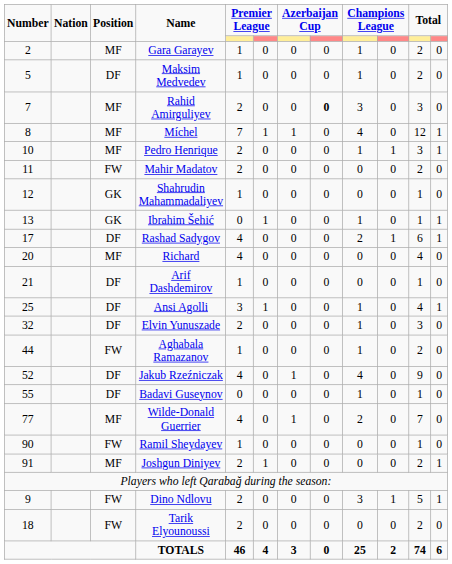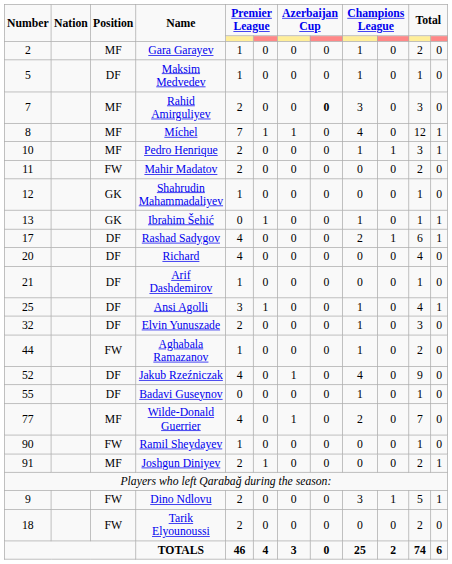 <table class="wikitable" style="text-align:center;">
 <tr>
 <td rowspan="2"  style="width:5%; text-align:center;"><strong>Number</strong></td>
 <td rowspan="2"  style="width:5%; text-align:center;"><strong>Nation</strong></td>
 <td rowspan="2"  style="width:5%; text-align:center;"><strong>Position</strong></td>
 <td rowspan="2"  style="width:20%; text-align:center;"><strong>Name</strong></td>
 <td colspan="2" style="text-align:center;"><strong><a href='#'>Premier League</a></strong></td>
 <td colspan="2" style="text-align:center;"><strong><a href='#'>Azerbaijan Cup</a></strong></td>
 <td colspan="2" style="text-align:center;"><strong><a href='#'>Champions League</a></strong></td>
 <td colspan="2" style="text-align:center;"><strong>Total</strong></td>
 </tr>
 <tr>
 <th style="width:60px; background:#fe9;"></th>
 <th style="width:60px; background:#ff8888;"></th>
 <th style="width:60px; background:#fe9;"></th>
 <th style="width:60px; background:#ff8888;"></th>
 <th style="width:60px; background:#fe9;"></th>
 <th style="width:60px; background:#ff8888;"></th>
 <th style="width:60px; background:#fe9;"></th>
 <th style="width:60px; background:#ff8888;"></th>
 </tr>
 <tr>
 <td>2</td>
 <td></td>
 <td>MF</td>
 <td><a href='#'>Gara Garayev</a></td>
 <td>1</td>
 <td>0</td>
 <td>0</td>
 <td>0</td>
 <td>1</td>
 <td>0</td>
 <td>2</td>
 <td>0</td>
 </tr>
 <tr>
 <td>5</td>
 <td></td>
 <td>DF</td>
 <td><a href='#'>Maksim Medvedev</a></td>
 <td>1</td>
 <td>0</td>
 <td>0</td>
 <td>0</td>
 <td>1</td>
 <td>0</td>
-<td>2</td>
+<td>1</td>
 <td>0</td>
 </tr>
 <tr>
 <td>7</td>
 <td></td>
 <td>MF</td>
 <td><a href='#'>Rahid Amirguliyev</a></td>
 <td>2</td>
 <td>0</td>
 <td>0</td>
 <td><strong>0</strong></td>
 <td>3</td>
 <td>0</td>
 <td>3</td>
 <td>0</td>
 </tr>
 <tr>
 <td>8</td>
 <td></td>
 <td>MF</td>
 <td><a href='#'>Míchel</a></td>
 <td>7</td>
 <td>1</td>
 <td>1</td>
 <td>0</td>
 <td>4</td>
 <td>0</td>
 <td>12</td>
 <td>1</td>
 </tr>
 <tr>
 <td>10</td>
 <td></td>
 <td>MF</td>
 <td><a href='#'>Pedro Henrique</a></td>
 <td>2</td>
 <td>0</td>
 <td>0</td>
 <td>0</td>
 <td>1</td>
 <td>1</td>
 <td>3</td>
 <td>1</td>
 </tr>
 <tr>
 <td>11</td>
 <td></td>
 <td>FW</td>
 <td><a href='#'>Mahir Madatov</a></td>
 <td>2</td>
 <td>0</td>
 <td>0</td>
 <td>0</td>
 <td>0</td>
 <td>0</td>
 <td>2</td>
 <td>0</td>
 </tr>
 <tr>
 <td>12</td>
 <td></td>
 <td>GK</td>
 <td><a href='#'>Shahrudin Mahammadaliyev</a></td>
 <td>1</td>
 <td>0</td>
 <td>0</td>
 <td>0</td>
 <td>0</td>
 <td>0</td>
 <td>1</td>
 <td>0</td>
 </tr>
 <tr>
 <td>13</td>
 <td></td>
 <td>GK</td>
 <td><a href='#'>Ibrahim Šehić</a></td>
 <td>0</td>
 <td>1</td>
 <td>0</td>
 <td>0</td>
 <td>1</td>
 <td>0</td>
 <td>1</td>
 <td>1</td>
 </tr>
 <tr>
 <td>17</td>
 <td></td>
 <td>DF</td>
 <td><a href='#'>Rashad Sadygov</a></td>
 <td>4</td>
 <td>0</td>
 <td>0</td>
 <td>0</td>
 <td>2</td>
 <td>1</td>
 <td>6</td>
 <td>1</td>
 </tr>
 <tr>
 <td>20</td>
 <td></td>
-<td>MF</td>
+<td>DF</td>
 <td><a href='#'>Richard</a></td>
 <td>4</td>
 <td>0</td>
 <td>0</td>
 <td>0</td>
 <td>0</td>
 <td>0</td>
 <td>4</td>
 <td>0</td>
 </tr>
 <tr>
 <td>21</td>
 <td></td>
 <td>DF</td>
 <td><a href='#'>Arif Dashdemirov</a></td>
 <td>1</td>
 <td>0</td>
 <td>0</td>
 <td>0</td>
 <td>0</td>
 <td>0</td>
 <td>1</td>
 <td>0</td>
 </tr>
 <tr>
 <td>25</td>
 <td></td>
 <td>DF</td>
 <td><a href='#'>Ansi Agolli</a></td>
 <td>3</td>
 <td>1</td>
 <td>0</td>
 <td>0</td>
 <td>1</td>
 <td>0</td>
 <td>4</td>
 <td>1</td>
 </tr>
 <tr>
 <td>32</td>
 <td></td>
 <td>DF</td>
 <td><a href='#'>Elvin Yunuszade</a></td>
 <td>2</td>
 <td>0</td>
 <td>0</td>
 <td>0</td>
 <td>1</td>
 <td>0</td>
 <td>3</td>
 <td>0</td>
 </tr>
 <tr>
 <td>44</td>
 <td></td>
 <td>FW</td>
 <td><a href='#'>Aghabala Ramazanov</a></td>
 <td>1</td>
 <td>0</td>
 <td>0</td>
 <td>0</td>
 <td>1</td>
 <td>0</td>
 <td>2</td>
 <td>0</td>
 </tr>
 <tr>
 <td>52</td>
 <td></td>
 <td>DF</td>
 <td><a href='#'>Jakub Rzeźniczak</a></td>
 <td>4</td>
 <td>0</td>
 <td>1</td>
 <td>0</td>
 <td>4</td>
 <td>0</td>
 <td>9</td>
 <td>0</td>
 </tr>
 <tr>
 <td>55</td>
 <td></td>
 <td>DF</td>
 <td><a href='#'>Badavi Guseynov</a></td>
 <td>0</td>
 <td>0</td>
 <td>0</td>
 <td>0</td>
 <td>1</td>
 <td>0</td>
 <td>1</td>
 <td>0</td>
 </tr>
 <tr>
 <td>77</td>
 <td></td>
 <td>MF</td>
 <td><a href='#'>Wilde-Donald Guerrier</a></td>
 <td>4</td>
 <td>0</td>
 <td>1</td>
 <td>0</td>
 <td>2</td>
 <td>0</td>
 <td>7</td>
 <td>0</td>
 </tr>
 <tr>
 <td>90</td>
 <td></td>
 <td>FW</td>
 <td><a href='#'>Ramil Sheydayev</a></td>
 <td>1</td>
 <td>0</td>
 <td>0</td>
 <td>0</td>
 <td>0</td>
 <td>0</td>
 <td>1</td>
 <td>0</td>
 </tr>
 <tr>
 <td>91</td>
 <td></td>
 <td>MF</td>
 <td><a href='#'>Joshgun Diniyev</a></td>
 <td>2</td>
 <td>1</td>
 <td>0</td>
 <td>0</td>
 <td>0</td>
 <td>0</td>
 <td>2</td>
 <td>1</td>
 </tr>
 <tr>
 <td colspan="14"><em>Players who left Qarabağ during the season:</em></td>
 </tr>
 <tr>
 <td>9</td>
 <td></td>
 <td>FW</td>
 <td><a href='#'>Dino Ndlovu</a></td>
 <td>2</td>
 <td>0</td>
 <td>0</td>
 <td>0</td>
 <td>3</td>
 <td>1</td>
 <td>5</td>
 <td>1</td>
 </tr>
 <tr>
 <td>18</td>
 <td></td>
 <td>FW</td>
 <td><a href='#'>Tarik Elyounoussi</a></td>
 <td>2</td>
 <td>0</td>
 <td>0</td>
 <td>0</td>
 <td>0</td>
 <td>0</td>
 <td>2</td>
 <td>0</td>
 </tr>
 <tr>
 <td colspan="3"></td>
 <td><strong>TOTALS</strong></td>
 <td><strong>46</strong></td>
 <td><strong>4</strong></td>
 <td><strong>3</strong></td>
 <td><strong>0</strong></td>
 <td><strong>25</strong></td>
 <td><strong>2</strong></td>
 <td><strong>74</strong></td>
 <td><strong>6</strong></td>
 </tr>
 </table>
